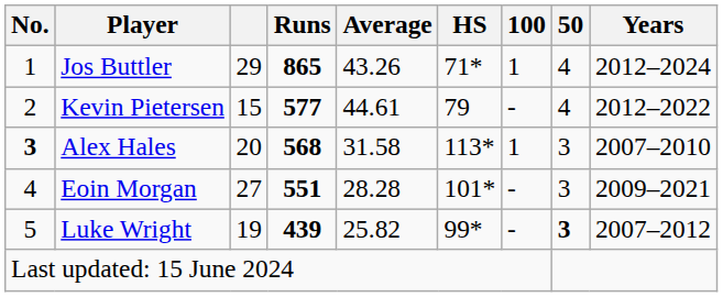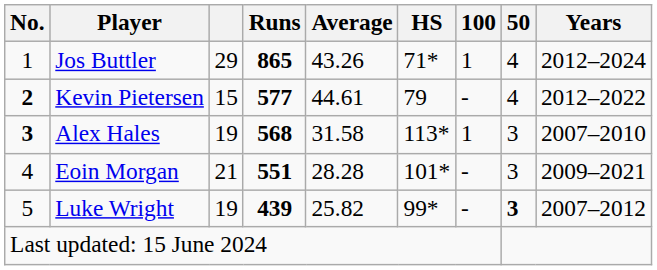 <table class="wikitable sortable" style="text-align: left;">
 <tr>
 <th>No.</th>
 <th>Player</th>
 <th></th>
 <th>Runs</th>
 <th>Average</th>
 <th>HS</th>
 <th>100</th>
 <th>50</th>
 <th>Years</th>
 </tr>
 <tr>
 <td align=center>1</td>
 <td><a href='#'>Jos Buttler</a></td>
 <td>29</td>
 <td align=center><strong>865</strong></td>
 <td>43.26</td>
 <td>71*</td>
 <td>1</td>
 <td>4</td>
 <td>2012–2024</td>
 </tr>
 <tr>
-<td align=center>2</td>
+<td align=center><strong>2</strong></td>
 <td><a href='#'>Kevin Pietersen</a></td>
 <td>15</td>
 <td align=center><strong>577</strong></td>
 <td>44.61</td>
 <td>79</td>
 <td>-</td>
 <td>4</td>
 <td>2012–2022</td>
 </tr>
 <tr>
 <td align=center><strong>3</strong></td>
 <td><a href='#'>Alex Hales</a></td>
-<td>20</td>
+<td>19</td>
 <td align=center><strong>568</strong></td>
 <td>31.58</td>
 <td>113*</td>
 <td>1</td>
 <td>3</td>
 <td>2007–2010</td>
 </tr>
 <tr>
 <td align=center>4</td>
 <td><a href='#'>Eoin Morgan</a></td>
-<td>27</td>
+<td>21</td>
 <td align=center><strong>551</strong></td>
 <td>28.28</td>
 <td>101*</td>
 <td>-</td>
 <td>3</td>
 <td>2009–2021</td>
 </tr>
 <tr>
 <td align=center>5</td>
 <td><a href='#'>Luke Wright</a></td>
 <td>19</td>
 <td align=center><strong>439</strong></td>
 <td>25.82</td>
 <td>99*</td>
 <td>-</td>
 <td><strong>3</strong></td>
 <td>2007–2012</td>
 </tr>
 <tr>
 <td colspan="7">Last updated: 15 June 2024</td>
 </tr>
 </table>
